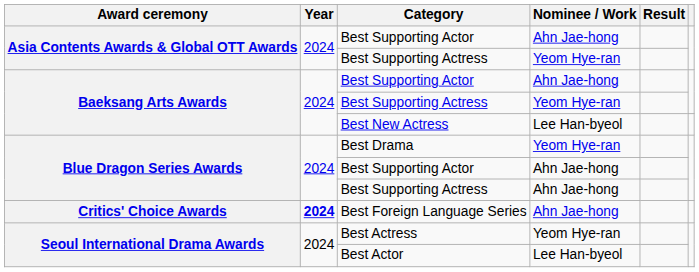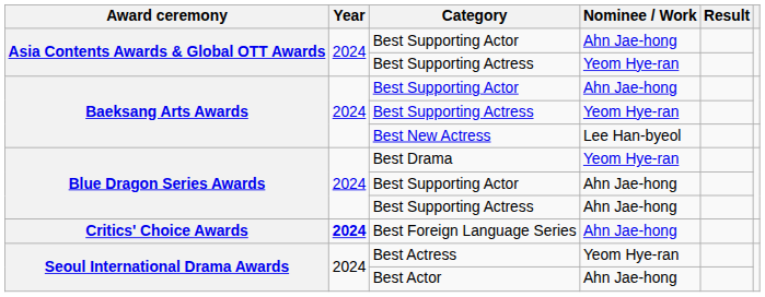 <table class="wikitable plainrowheaders sortable">
 <tr>
 <th scope="col">Award ceremony </th>
 <th scope="col">Year</th>
 <th scope="col">Category</th>
 <th scope="col">Nominee / Work</th>
 <th scope="col">Result</th>
 <th scope="col" class="unsortable"></th>
 </tr>
 <tr>
 <th rowspan="2" scope="row"><a href='#'>Asia Contents Awards & Global OTT Awards</a></th>
 <td rowspan="2" style="text-align:center"><a href='#'>2024</a></td>
 <td>Best Supporting Actor</td>
 <td><a href='#'>Ahn Jae-hong</a></td>
 <td></td>
 <td rowspan="2" style="text-align:center"></td>
 </tr>
 <tr>
 <td>Best Supporting Actress</td>
 <td><a href='#'>Yeom Hye-ran</a></td>
 <td></td>
 </tr>
 <tr>
 <th scope="row" rowspan="3"><a href='#'>Baeksang Arts Awards</a></th>
 <td rowspan="3" style="text-align:center"><a href='#'>2024</a></td>
 <td><a href='#'>Best Supporting Actor</a></td>
 <td><a href='#'>Ahn Jae-hong</a></td>
 <td></td>
 <td rowspan="2" style="text-align:center"></td>
 </tr>
 <tr>
 <td><a href='#'>Best Supporting Actress</a></td>
 <td><a href='#'>Yeom Hye-ran</a></td>
 <td></td>
 </tr>
 <tr>
 <td><a href='#'>Best New Actress</a></td>
 <td>Lee Han-byeol</td>
 <td></td>
 <td style="text-align:center"></td>
 </tr>
 <tr>
 <th scope="row" rowspan="3"><a href='#'>Blue Dragon Series Awards</a></th>
 <td rowspan="3"  style="text-align:center"><a href='#'>2024</a></td>
 <td>Best Drama</td>
 <td><a href='#'>Yeom Hye-ran</a></td>
 <td></td>
 <td rowspan="3" style="text-align:center"></td>
 </tr>
 <tr>
 <td>Best Supporting Actor</td>
 <td>Ahn Jae-hong</td>
 <td></td>
 </tr>
 <tr>
 <td>Best Supporting Actress</td>
 <td>Ahn Jae-hong</td>
 <td></td>
 </tr>
 <tr>
 <th scope="row"><a href='#'>Critics' Choice Awards</a></th>
 <td style="text-align:center"><strong><a href='#'>2024</a></strong></td>
 <td>Best Foreign Language Series</td>
 <td><a href='#'>Ahn Jae-hong</a></td>
 <td></td>
 <td style="text-align:center"></td>
 </tr>
 <tr>
 <th scope="row" rowspan="2"><a href='#'>Seoul International Drama Awards</a></th>
 <td rowspan="2"  style="text-align:center">2024</td>
 <td>Best Actress</td>
 <td>Yeom Hye-ran</td>
 <td></td>
 <td rowspan="2" style="text-align:center"></td>
 </tr>
 <tr>
 <td>Best Actor</td>
-<td>Lee Han-byeol</td>
+<td>Ahn Jae-hong</td>
 <td></td>
 </tr>
 </table>
